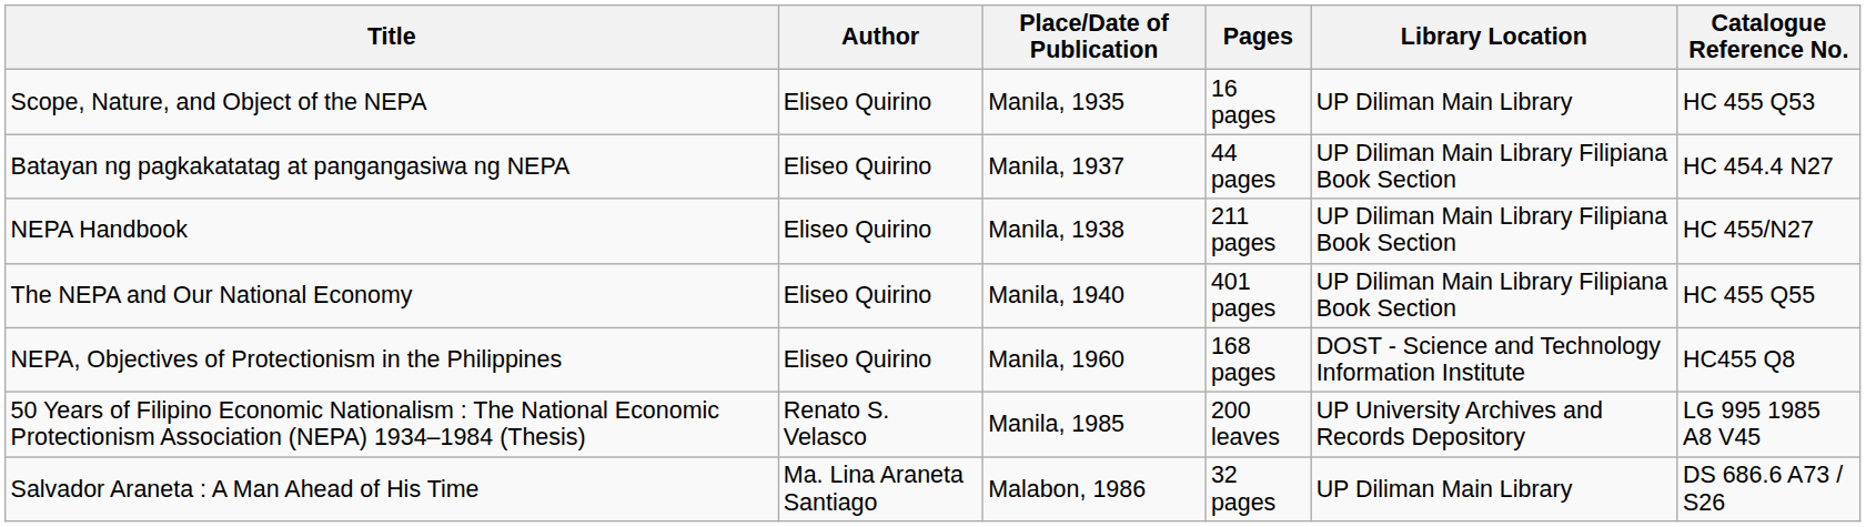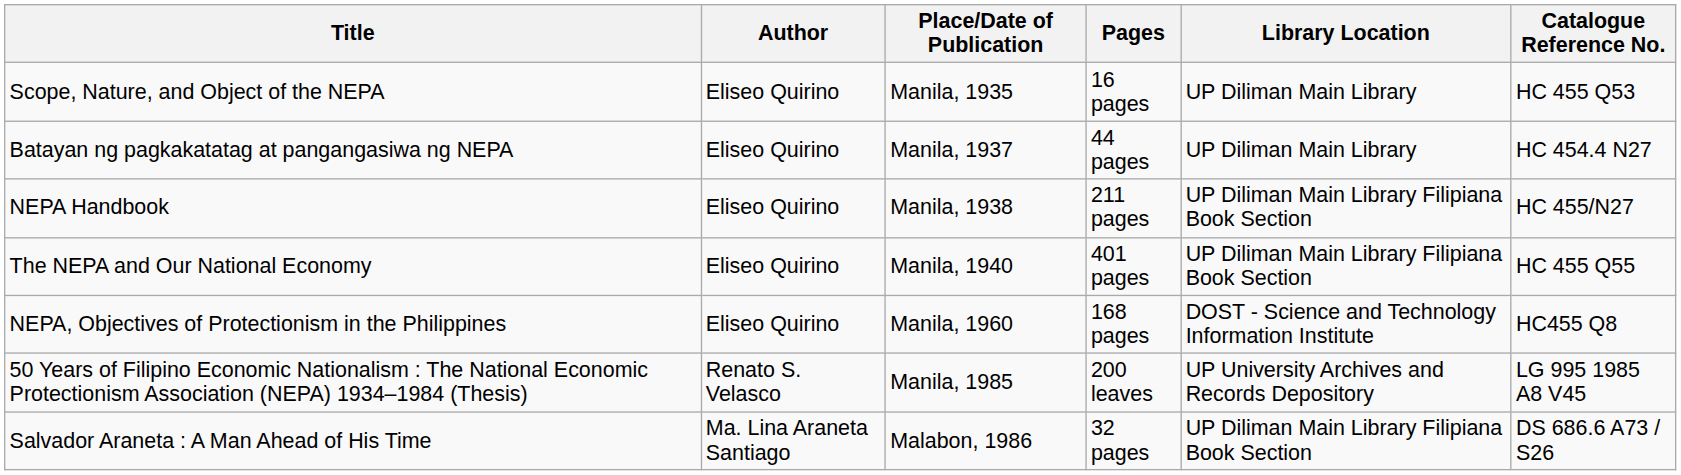 <table class="wikitable sortable">
 <tr valign="middle">
 <th>Title</th>
 <th>Author</th>
 <th>Place/Date of Publication</th>
 <th>Pages</th>
 <th>Library Location</th>
 <th>Catalogue<br>Reference No.</th>
 </tr>
 <tr>
 <td>Scope, Nature, and Object of the NEPA</td>
 <td>Eliseo Quirino</td>
 <td>Manila, 1935</td>
 <td>16 pages</td>
 <td>UP Diliman Main Library</td>
 <td>HC 455 Q53</td>
 </tr>
 <tr>
 <td>Batayan ng pagkakatatag at pangangasiwa ng NEPA</td>
 <td>Eliseo Quirino</td>
 <td>Manila, 1937</td>
 <td>44 pages</td>
-<td>UP Diliman Main Library Filipiana Book Section</td>
+<td>UP Diliman Main Library</td>
 <td>HC 454.4 N27</td>
 </tr>
 <tr>
 <td>NEPA Handbook</td>
 <td>Eliseo Quirino</td>
 <td>Manila, 1938</td>
 <td>211 pages</td>
 <td>UP Diliman Main Library Filipiana Book Section</td>
 <td>HC 455/N27</td>
 </tr>
 <tr>
 <td>The NEPA and Our National Economy</td>
 <td>Eliseo Quirino</td>
 <td>Manila, 1940</td>
 <td>401 pages</td>
 <td>UP Diliman Main Library Filipiana Book Section</td>
 <td>HC 455 Q55</td>
 </tr>
 <tr>
 <td>NEPA, Objectives of Protectionism in the Philippines</td>
 <td>Eliseo Quirino</td>
 <td>Manila, 1960</td>
 <td>168 pages</td>
 <td>DOST - Science and Technology Information Institute</td>
 <td>HC455 Q8</td>
 </tr>
 <tr>
 <td>50 Years of Filipino Economic Nationalism : The National Economic Protectionism Association (NEPA) 1934–1984 (Thesis)</td>
 <td>Renato S. Velasco</td>
 <td>Manila, 1985</td>
 <td>200 leaves</td>
 <td>UP University Archives and Records Depository</td>
 <td>LG 995 1985 A8 V45</td>
 </tr>
 <tr>
 <td>Salvador Araneta : A Man Ahead of His Time</td>
 <td>Ma. Lina Araneta Santiago</td>
 <td>Malabon, 1986</td>
 <td>32 pages</td>
-<td>UP Diliman Main Library</td>
+<td>UP Diliman Main Library Filipiana Book Section</td>
 <td>DS 686.6 A73 / S26</td>
 </tr>
 </table>
